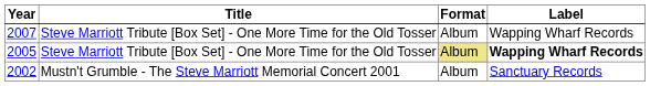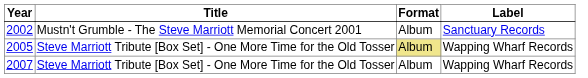 <table border=1 cellpadding=2 style="border-collapse:collapse;">
 <tr style="border-bottom:1px solid black;">
 <th>Year</th>
 <th>Title</th>
 <th>Format</th>
 <th>Label</th>
 </tr>
 <tr>
+<td><a href='#'>2002</a></td>
+<td>Mustn't Grumble - The <a href='#'>Steve Marriott</a> Memorial Concert 2001</td>
+<td>Album</td>
+<td><a href='#'>Sanctuary Records</a></td>
+</tr>
+<tr>
+<td><a href='#'>2005</a></td>
+<td><a href='#'>Steve Marriott</a> Tribute [Box Set] - One More Time for the Old Tosser</td>
+<td style="background: khaki;">Album</td>
+<td>Wapping Wharf Records</td>
+</tr>
+<tr>
 <td><a href='#'>2007</a></td>
 <td><a href='#'>Steve Marriott</a> Tribute [Box Set] - One More Time for the Old Tosser</td>
 <td>Album</td>
 <td>Wapping Wharf Records</td>
 </tr>
-<tr>
-<td><a href='#'>2005</a></td>
-<td><a href='#'>Steve Marriott</a> Tribute [Box Set] - One More Time for the Old Tosser</td>
-<td style="background: khaki;">Album</td>
-<td><strong>Wapping Wharf Records</strong></td>
-</tr>
-<tr>
-<td><a href='#'>2002</a></td>
-<td>Mustn't Grumble - The <a href='#'>Steve Marriott</a> Memorial Concert 2001</td>
-<td>Album</td>
-<td><a href='#'>Sanctuary Records</a></td>
-</tr>
 </table>
